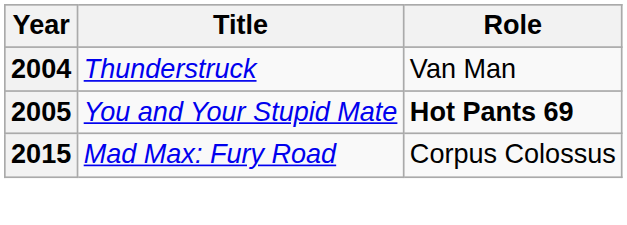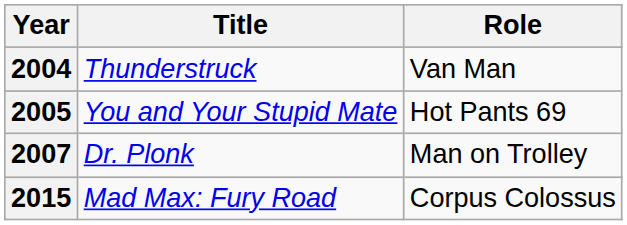 <table class="wikitable sortable plainrowheaders">
 <tr>
 <th scope="col">Year</th>
 <th scope="col">Title</th>
 <th scope="col">Role</th>
 </tr>
 <tr>
 <th scope="row">2004</th>
 <td><em><a href='#'>Thunderstruck</a></em></td>
 <td>Van Man</td>
 </tr>
 <tr>
 <th scope="row">2005</th>
 <td><em><a href='#'>You and Your Stupid Mate</a></em></td>
-<td><strong>Hot Pants 69</strong></td>
+<td>Hot Pants 69</td>
+</tr>
+<tr>
+<th scope="row">2007</th>
+<td><em><a href='#'>Dr. Plonk</a></em></td>
+<td>Man on Trolley</td>
 </tr>
 <tr>
 <th scope="row">2015</th>
 <td><em><a href='#'>Mad Max: Fury Road</a></em></td>
 <td>Corpus Colossus</td>
 </tr>
 </table>
